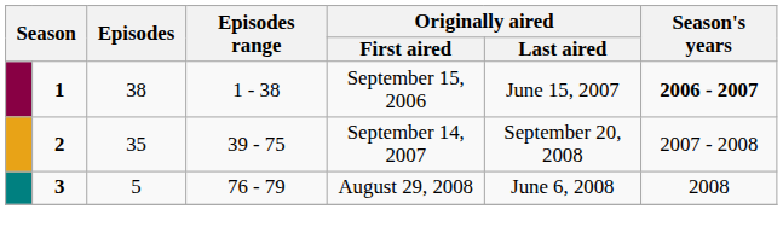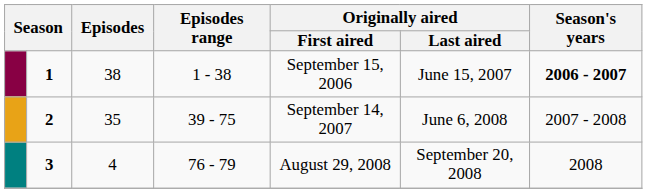 <table class="wikitable" style="los lazzarini mandan">
 <tr>
 <th style="padding: 0 8px" colspan="2" rowspan="2">Season</th>
 <th style="padding: 0 8px" rowspan="2">Episodes</th>
 <th style="padding: 0 8px" rowspan="2">Episodes range</th>
 <th colspan="2">Originally aired</th>
 <th style="padding: 0 8px" rowspan="2">Season's years</th>
 </tr>
 <tr>
 <th style="padding: 0 8px">First aired</th>
 <th style="padding: 0 8px">Last aired</th>
 </tr>
 <tr>
 <td style="background: #880044"></td>
 <td align="center"><strong>1</strong></td>
 <td align="center">38</td>
 <td align="center">1 - 38</td>
 <td align="center">September 15, 2006</td>
 <td align="center">June 15, 2007</td>
 <td align="center"><strong>2006 - 2007</strong></td>
 </tr>
 <tr>
 <td style="background: #E8A317"></td>
 <td align="center"><strong>2</strong></td>
 <td align="center">35</td>
 <td align="center">39 - 75</td>
 <td align="center">September 14, 2007</td>
-<td align="center">September 20, 2008</td>
+<td align="center">June 6, 2008</td>
 <td align="center">2007 - 2008</td>
 </tr>
 <tr>
 <td style="background: #008080"></td>
 <td align="center"><strong>3</strong></td>
-<td align="center">5</td>
+<td align="center">4</td>
 <td align="center">76 - 79</td>
 <td align="center">August 29, 2008</td>
-<td align="center">June 6, 2008</td>
+<td align="center">September 20, 2008</td>
 <td align="center">2008</td>
 </tr>
 <tr>
 </tr>
 </table>
